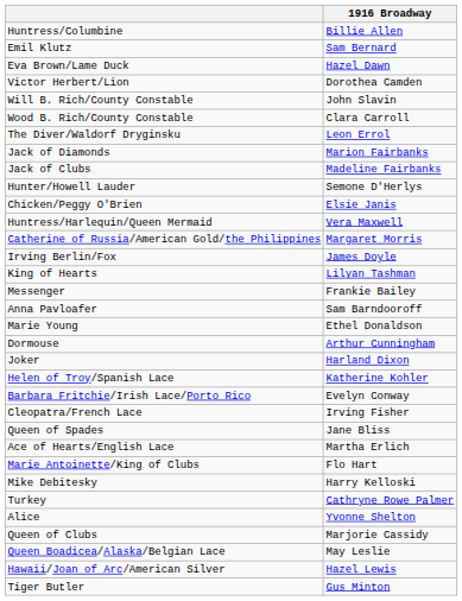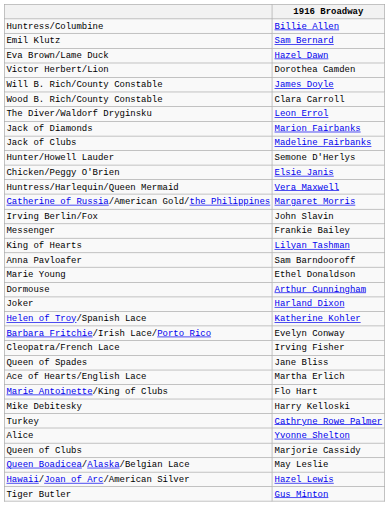 <table class="wikitable">
 <tr>
 <th></th>
 <th>1916 Broadway</th>
 </tr>
 <tr>
 <td>Huntress/Columbine</td>
 <td><a href='#'>Billie Allen</a></td>
 </tr>
 <tr>
 <td>Emil Klutz</td>
 <td><a href='#'>Sam Bernard</a></td>
 </tr>
 <tr>
 <td>Eva Brown/Lame Duck</td>
 <td><a href='#'>Hazel Dawn</a></td>
 </tr>
 <tr>
 <td>Victor Herbert/Lion</td>
 <td>Dorothea Camden</td>
 </tr>
 <tr>
 <td>Will B. Rich/County Constable</td>
-<td>John Slavin</td>
+<td><a href='#'>James Doyle</a></td>
 </tr>
 <tr>
 <td>Wood B. Rich/County Constable</td>
 <td>Clara Carroll</td>
 </tr>
 <tr>
 <td>The Diver/Waldorf Dryginsku</td>
 <td><a href='#'>Leon Errol</a></td>
 </tr>
 <tr>
 <td>Jack of Diamonds</td>
 <td><a href='#'>Marion Fairbanks</a></td>
 </tr>
 <tr>
 <td>Jack of Clubs</td>
 <td><a href='#'>Madeline Fairbanks</a></td>
 </tr>
 <tr>
 <td>Hunter/Howell Lauder</td>
 <td>Semone D'Herlys</td>
 </tr>
 <tr>
 <td>Chicken/Peggy O'Brien</td>
 <td><a href='#'>Elsie Janis</a></td>
 </tr>
 <tr>
 <td>Huntress/Harlequin/Queen Mermaid</td>
 <td><a href='#'>Vera Maxwell</a></td>
 </tr>
 <tr>
 <td><a href='#'>Catherine of Russia</a>/American Gold/<a href='#'>the Philippines</a></td>
 <td><a href='#'>Margaret Morris</a></td>
 </tr>
 <tr>
 <td>Irving Berlin/Fox</td>
-<td><a href='#'>James Doyle</a></td>
+<td>John Slavin</td>
+</tr>
+<tr>
+<td>Messenger</td>
+<td>Frankie Bailey</td>
 </tr>
 <tr>
 <td>King of Hearts</td>
 <td><a href='#'>Lilyan Tashman</a></td>
-</tr>
-<tr>
-<td>Messenger</td>
-<td>Frankie Bailey</td>
 </tr>
 <tr>
 <td>Anna Pavloafer</td>
 <td>Sam Barndooroff</td>
 </tr>
 <tr>
 <td>Marie Young</td>
 <td>Ethel Donaldson</td>
 </tr>
 <tr>
 <td>Dormouse</td>
 <td><a href='#'>Arthur Cunningham</a></td>
 </tr>
 <tr>
 <td>Joker</td>
 <td><a href='#'>Harland Dixon</a></td>
 </tr>
 <tr>
 <td><a href='#'>Helen of Troy</a>/Spanish Lace</td>
 <td><a href='#'>Katherine Kohler</a></td>
 </tr>
 <tr>
 <td><a href='#'>Barbara Fritchie</a>/Irish Lace/<a href='#'>Porto Rico</a></td>
 <td>Evelyn Conway</td>
 </tr>
 <tr>
 <td>Cleopatra/French Lace</td>
 <td>Irving Fisher</td>
 </tr>
 <tr>
 <td>Queen of Spades</td>
 <td>Jane Bliss</td>
 </tr>
 <tr>
 <td>Ace of Hearts/English Lace</td>
 <td>Martha Erlich</td>
 </tr>
 <tr>
 <td><a href='#'>Marie Antoinette</a>/King of Clubs</td>
 <td>Flo Hart</td>
 </tr>
 <tr>
 <td>Mike Debitesky</td>
 <td>Harry Kelloski</td>
 </tr>
 <tr>
 <td>Turkey</td>
 <td><a href='#'>Cathryne Rowe Palmer</a></td>
 </tr>
 <tr>
 <td>Alice</td>
 <td><a href='#'>Yvonne Shelton</a></td>
 </tr>
 <tr>
 <td>Queen of Clubs</td>
 <td>Marjorie Cassidy</td>
 </tr>
 <tr>
 <td><a href='#'>Queen Boadicea</a>/<a href='#'>Alaska</a>/Belgian Lace</td>
 <td>May Leslie</td>
 </tr>
 <tr>
 <td><a href='#'>Hawaii</a>/<a href='#'>Joan of Arc</a>/American Silver</td>
 <td><a href='#'>Hazel Lewis</a></td>
 </tr>
 <tr>
 <td>Tiger Butler</td>
 <td><a href='#'>Gus Minton</a></td>
 </tr>
 </table>
